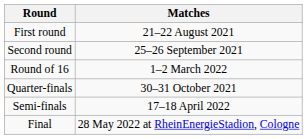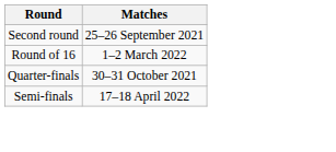 <table class=wikitable style="text-align: center">
 <tr>
 <th>Round</th>
 <th>Matches</th>
-</tr>
-<tr>
-<td>First round</td>
-<td>21–22 August 2021</td>
 </tr>
 <tr>
 <td>Second round</td>
 <td>25–26 September 2021</td>
 </tr>
 <tr>
 <td>Round of 16</td>
 <td>1–2 March 2022</td>
 </tr>
 <tr>
 <td>Quarter-finals</td>
 <td>30–31 October 2021</td>
 </tr>
 <tr>
 <td>Semi-finals</td>
 <td>17–18 April 2022</td>
 </tr>
-<tr>
-<td>Final</td>
-<td>28 May 2022 at <a href='#'>RheinEnergieStadion</a>, <a href='#'>Cologne</a></td>
-</tr>
 </table>
